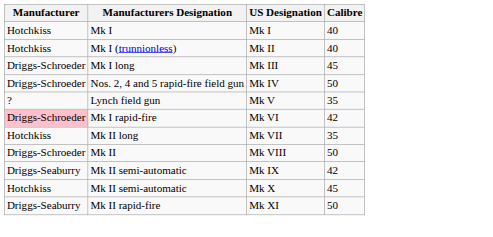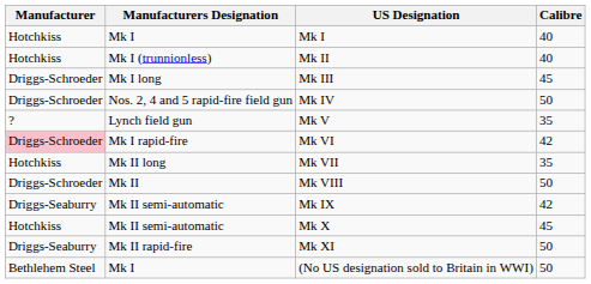 <table class="wikitable">
 <tr>
 <th>Manufacturer</th>
 <th>Manufacturers Designation</th>
 <th>US Designation</th>
 <th>Calibre</th>
 </tr>
 <tr>
 <td>Hotchkiss</td>
 <td>Mk I</td>
 <td>Mk I</td>
 <td>40</td>
 </tr>
 <tr>
 <td>Hotchkiss</td>
 <td>Mk I (<a href='#'>trunnionless</a>)</td>
 <td>Mk II</td>
 <td>40</td>
 </tr>
 <tr>
 <td>Driggs-Schroeder</td>
 <td>Mk I long</td>
 <td>Mk III</td>
 <td>45</td>
 </tr>
 <tr>
 <td>Driggs-Schroeder</td>
 <td>Nos. 2, 4 and 5 rapid-fire field gun</td>
 <td>Mk IV</td>
 <td>50</td>
 </tr>
 <tr>
 <td>?</td>
 <td>Lynch field gun</td>
 <td>Mk V</td>
 <td>35</td>
 </tr>
 <tr>
 <td style="background: pink;">Driggs-Schroeder</td>
 <td>Mk I rapid-fire</td>
 <td>Mk VI</td>
 <td>42</td>
 </tr>
 <tr>
 <td>Hotchkiss</td>
 <td>Mk II long</td>
 <td>Mk VII</td>
 <td>35</td>
 </tr>
 <tr>
 <td>Driggs-Schroeder</td>
 <td>Mk II</td>
 <td>Mk VIII</td>
 <td>50</td>
 </tr>
 <tr>
 <td>Driggs-Seaburry</td>
 <td>Mk II semi-automatic</td>
 <td>Mk IX</td>
 <td>42</td>
 </tr>
 <tr>
 <td>Hotchkiss</td>
 <td>Mk II semi-automatic</td>
 <td>Mk X</td>
 <td>45</td>
 </tr>
 <tr>
 <td>Driggs-Seaburry</td>
 <td>Mk II rapid-fire</td>
 <td>Mk XI</td>
 <td>50</td>
 </tr>
+<tr>
+<td>Bethlehem Steel</td>
+<td>Mk I</td>
+<td>(No US designation sold to Britain in WWI)</td>
+<td>50</td>
+</tr>
 </table>
